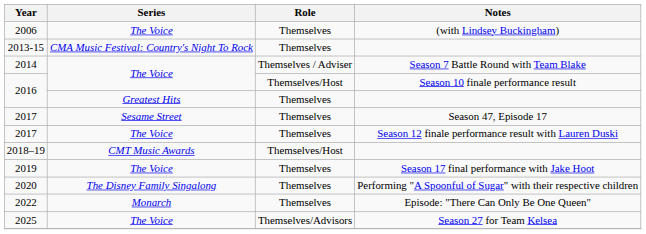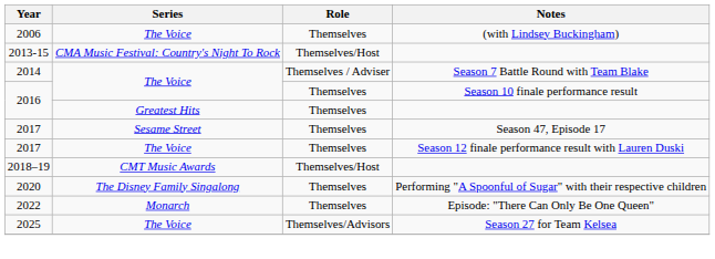 <table class="wikitable" style="text-align:center;">
 <tr>
 <th>Year</th>
 <th>Series</th>
 <th>Role</th>
 <th>Notes</th>
 </tr>
 <tr>
 <td>2006</td>
 <td><em><a href='#'>The Voice</a></em></td>
 <td>Themselves</td>
 <td>(with <a href='#'>Lindsey Buckingham</a>)</td>
 </tr>
 <tr>
 <td>2013-15</td>
 <td><em><a href='#'>CMA Music Festival: Country's Night To Rock</a></em></td>
-<td>Themselves</td>
+<td>Themselves/Host</td>
 <td></td>
 </tr>
 <tr>
 <td>2014</td>
 <td rowspan="2"><em><a href='#'>The Voice</a></em></td>
 <td>Themselves / Adviser</td>
 <td><a href='#'>Season 7</a> Battle Round with <a href='#'>Team Blake</a></td>
 </tr>
 <tr>
 <td rowspan="2">2016</td>
-<td>Themselves/Host</td>
+<td>Themselves</td>
 <td><a href='#'>Season 10</a> finale performance result</td>
 </tr>
 <tr>
 <td><em><a href='#'>Greatest Hits</a></em></td>
 <td>Themselves</td>
 <td></td>
 </tr>
 <tr>
 <td>2017</td>
 <td><em><a href='#'>Sesame Street</a></em></td>
 <td>Themselves</td>
 <td>Season 47, Episode 17</td>
 </tr>
 <tr>
 <td>2017</td>
 <td><em><a href='#'>The Voice</a></em></td>
 <td>Themselves</td>
 <td><a href='#'>Season 12</a> finale performance result with <a href='#'>Lauren Duski</a></td>
 </tr>
 <tr>
 <td>2018–19</td>
 <td><em><a href='#'>CMT Music Awards</a></em></td>
 <td>Themselves/Host</td>
 <td></td>
 </tr>
 <tr>
-<td>2019</td>
-<td><em><a href='#'>The Voice</a></em></td>
-<td>Themselves</td>
-<td><a href='#'>Season 17</a> final performance with <a href='#'>Jake Hoot</a></td>
-</tr>
-<tr>
 <td>2020</td>
 <td><em><a href='#'>The Disney Family Singalong</a></em></td>
 <td>Themselves</td>
 <td>Performing "<a href='#'>A Spoonful of Sugar</a>" with their respective children</td>
 </tr>
 <tr>
 <td>2022</td>
 <td><em><a href='#'>Monarch</a></em></td>
 <td>Themselves</td>
 <td>Episode: "There Can Only Be One Queen"</td>
 </tr>
 <tr>
 <td>2025</td>
 <td><em><a href='#'>The Voice</a></em></td>
 <td>Themselves/Advisors</td>
 <td><a href='#'>Season 27</a> for Team <a href='#'>Kelsea</a></td>
 </tr>
 <tr>
 </tr>
 </table>
